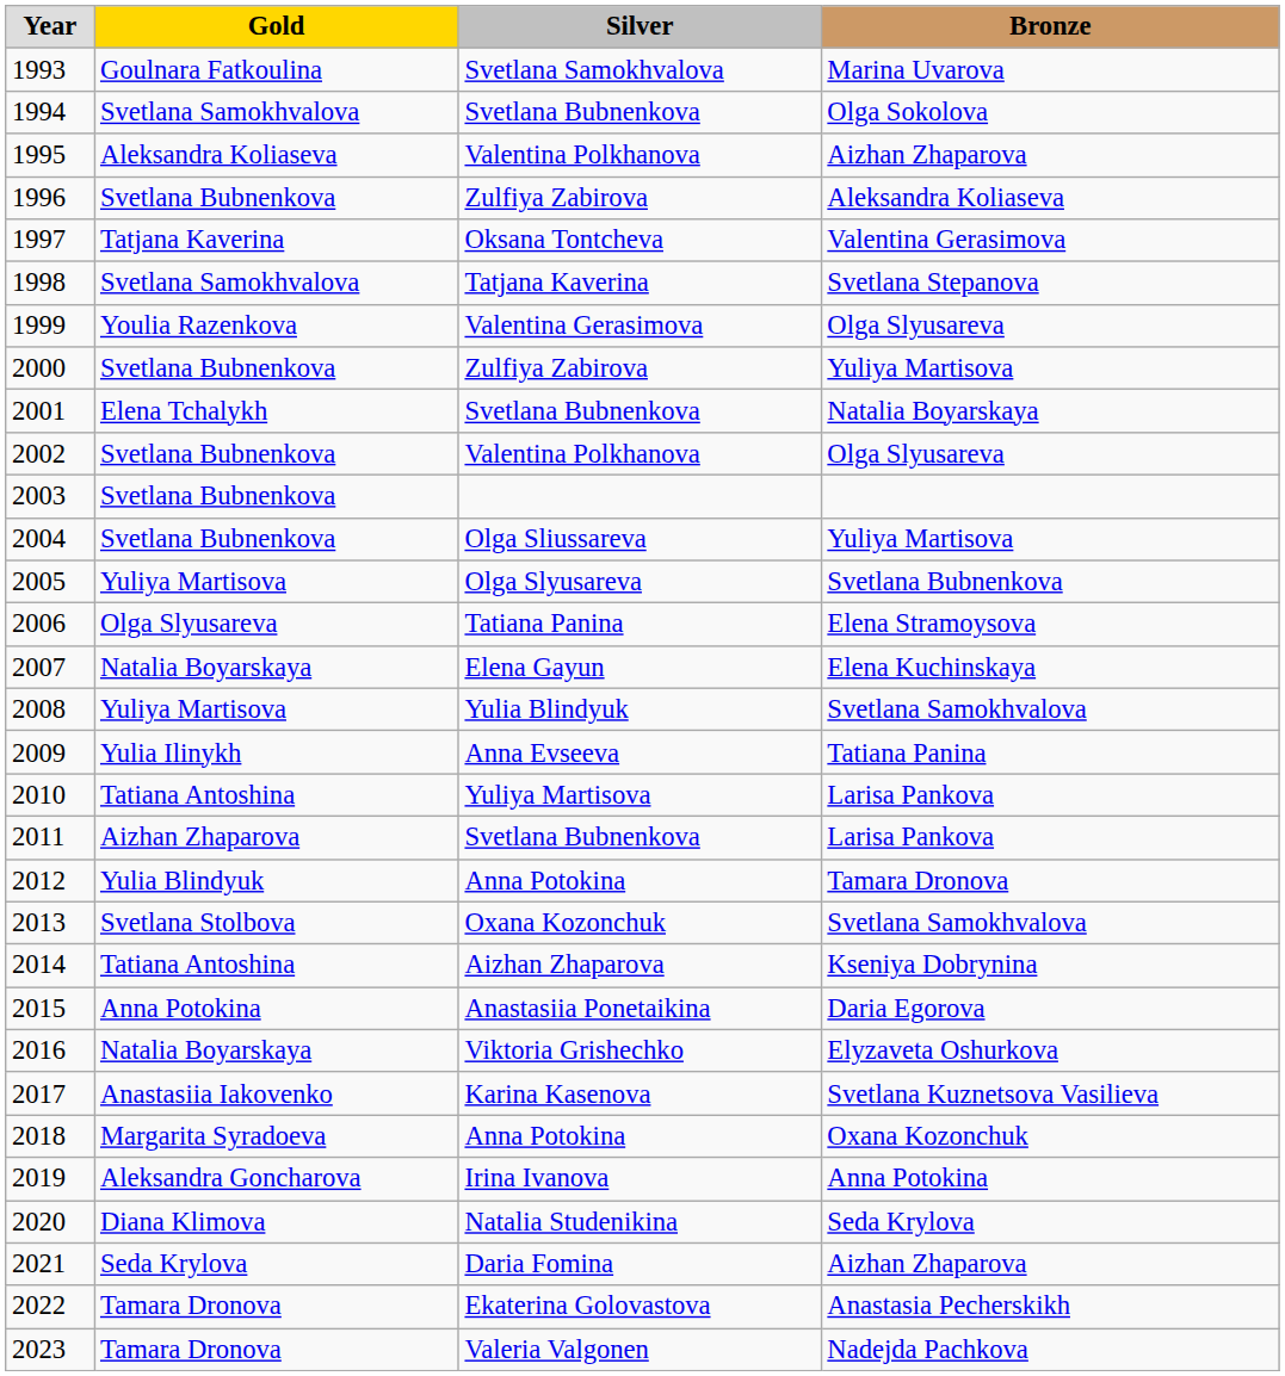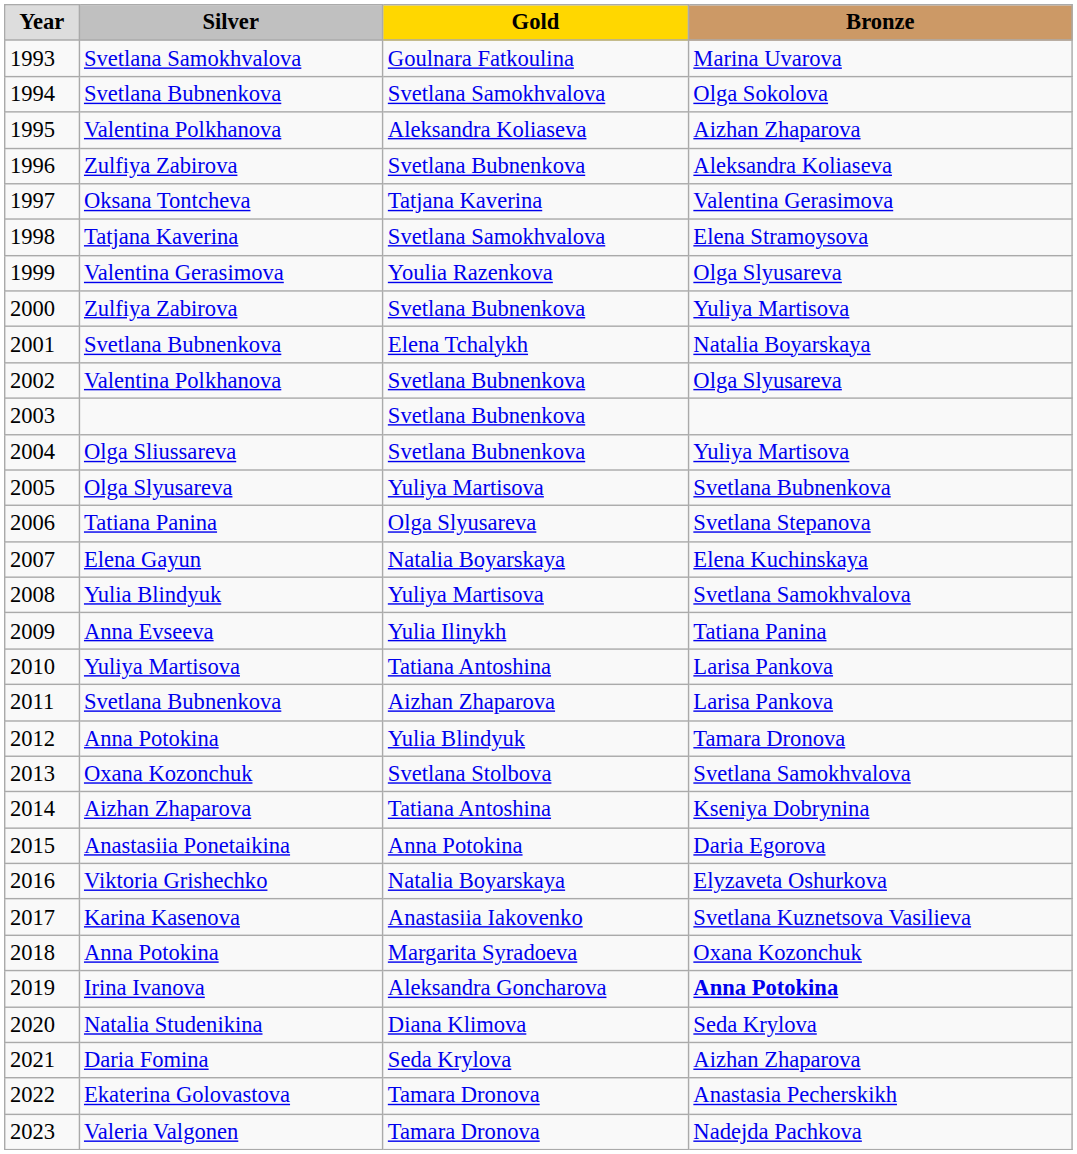 <table class="wikitable" style="width: 60%; text-align:left;">
 <tr>
 <td style="background:#DDDDDD; font-weight:bold; text-align:center;">Year</td>
+<td style="background:silver; font-weight:bold; text-align:center;">Silver</td>
 <td style="background:gold; font-weight:bold; text-align:center;">Gold</td>
-<td style="background:silver; font-weight:bold; text-align:center;">Silver</td>
 <td style="background:#cc9966; font-weight:bold; text-align:center;">Bronze</td>
 </tr>
 <tr>
 <td>1993</td>
+<td><a href='#'>Svetlana Samokhvalova</a></td>
 <td><a href='#'>Goulnara Fatkoulina</a></td>
-<td><a href='#'>Svetlana Samokhvalova</a></td>
 <td><a href='#'>Marina Uvarova</a></td>
 </tr>
 <tr>
 <td>1994</td>
+<td><a href='#'>Svetlana Bubnenkova</a></td>
 <td><a href='#'>Svetlana Samokhvalova</a></td>
-<td><a href='#'>Svetlana Bubnenkova</a></td>
 <td><a href='#'>Olga Sokolova</a></td>
 </tr>
 <tr>
 <td>1995</td>
+<td><a href='#'>Valentina Polkhanova</a></td>
 <td><a href='#'>Aleksandra Koliaseva</a></td>
-<td><a href='#'>Valentina Polkhanova</a></td>
 <td><a href='#'>Aizhan Zhaparova</a></td>
 </tr>
 <tr>
 <td>1996</td>
+<td><a href='#'>Zulfiya Zabirova</a></td>
 <td><a href='#'>Svetlana Bubnenkova</a></td>
-<td><a href='#'>Zulfiya Zabirova</a></td>
 <td><a href='#'>Aleksandra Koliaseva</a></td>
 </tr>
 <tr>
 <td>1997</td>
+<td><a href='#'>Oksana Tontcheva</a></td>
 <td><a href='#'>Tatjana Kaverina</a></td>
-<td><a href='#'>Oksana Tontcheva</a></td>
 <td><a href='#'>Valentina Gerasimova</a></td>
 </tr>
 <tr>
 <td>1998</td>
+<td><a href='#'>Tatjana Kaverina</a></td>
 <td><a href='#'>Svetlana Samokhvalova</a></td>
-<td><a href='#'>Tatjana Kaverina</a></td>
-<td><a href='#'>Svetlana Stepanova</a></td>
+<td><a href='#'>Elena Stramoysova</a></td>
 </tr>
 <tr>
 <td>1999</td>
+<td><a href='#'>Valentina Gerasimova</a></td>
 <td><a href='#'>Youlia Razenkova</a></td>
-<td><a href='#'>Valentina Gerasimova</a></td>
 <td><a href='#'>Olga Slyusareva</a></td>
 </tr>
 <tr>
 <td>2000</td>
+<td><a href='#'>Zulfiya Zabirova</a></td>
 <td><a href='#'>Svetlana Bubnenkova</a></td>
-<td><a href='#'>Zulfiya Zabirova</a></td>
 <td><a href='#'>Yuliya Martisova</a></td>
 </tr>
 <tr>
 <td>2001</td>
+<td><a href='#'>Svetlana Bubnenkova</a></td>
 <td><a href='#'>Elena Tchalykh</a></td>
-<td><a href='#'>Svetlana Bubnenkova</a></td>
 <td><a href='#'>Natalia Boyarskaya</a></td>
 </tr>
 <tr>
 <td>2002</td>
+<td><a href='#'>Valentina Polkhanova</a></td>
 <td><a href='#'>Svetlana Bubnenkova</a></td>
-<td><a href='#'>Valentina Polkhanova</a></td>
 <td><a href='#'>Olga Slyusareva</a></td>
 </tr>
 <tr>
 <td>2003</td>
+<td></td>
 <td><a href='#'>Svetlana Bubnenkova</a></td>
-<td></td>
 <td></td>
 </tr>
 <tr>
 <td>2004</td>
+<td><a href='#'>Olga Sliussareva</a></td>
 <td><a href='#'>Svetlana Bubnenkova</a></td>
-<td><a href='#'>Olga Sliussareva</a></td>
 <td><a href='#'>Yuliya Martisova</a></td>
 </tr>
 <tr>
 <td>2005</td>
+<td><a href='#'>Olga Slyusareva</a></td>
 <td><a href='#'>Yuliya Martisova</a></td>
-<td><a href='#'>Olga Slyusareva</a></td>
 <td><a href='#'>Svetlana Bubnenkova</a></td>
 </tr>
 <tr>
 <td>2006</td>
+<td><a href='#'>Tatiana Panina</a></td>
 <td><a href='#'>Olga Slyusareva</a></td>
-<td><a href='#'>Tatiana Panina</a></td>
-<td><a href='#'>Elena Stramoysova</a></td>
+<td><a href='#'>Svetlana Stepanova</a></td>
 </tr>
 <tr>
 <td>2007</td>
+<td><a href='#'>Elena Gayun</a></td>
 <td><a href='#'>Natalia Boyarskaya</a></td>
-<td><a href='#'>Elena Gayun</a></td>
 <td><a href='#'>Elena Kuchinskaya</a></td>
 </tr>
 <tr>
 <td>2008</td>
+<td><a href='#'>Yulia Blindyuk</a></td>
 <td><a href='#'>Yuliya Martisova</a></td>
-<td><a href='#'>Yulia Blindyuk</a></td>
 <td><a href='#'>Svetlana Samokhvalova</a></td>
 </tr>
 <tr>
 <td>2009</td>
+<td><a href='#'>Anna Evseeva</a></td>
 <td><a href='#'>Yulia Ilinykh</a></td>
-<td><a href='#'>Anna Evseeva</a></td>
 <td><a href='#'>Tatiana Panina</a></td>
 </tr>
 <tr>
 <td>2010</td>
+<td><a href='#'>Yuliya Martisova</a></td>
 <td><a href='#'>Tatiana Antoshina</a></td>
-<td><a href='#'>Yuliya Martisova</a></td>
 <td><a href='#'>Larisa Pankova</a></td>
 </tr>
 <tr>
 <td>2011</td>
+<td><a href='#'>Svetlana Bubnenkova</a></td>
 <td><a href='#'>Aizhan Zhaparova</a></td>
-<td><a href='#'>Svetlana Bubnenkova</a></td>
 <td><a href='#'>Larisa Pankova</a></td>
 </tr>
 <tr>
 <td>2012</td>
+<td><a href='#'>Anna Potokina</a></td>
 <td><a href='#'>Yulia Blindyuk</a></td>
-<td><a href='#'>Anna Potokina</a></td>
 <td><a href='#'>Tamara Dronova</a></td>
 </tr>
 <tr>
 <td>2013</td>
+<td><a href='#'>Oxana Kozonchuk</a></td>
 <td><a href='#'>Svetlana Stolbova</a></td>
-<td><a href='#'>Oxana Kozonchuk</a></td>
 <td><a href='#'>Svetlana Samokhvalova</a></td>
 </tr>
 <tr>
 <td>2014</td>
+<td><a href='#'>Aizhan Zhaparova</a></td>
 <td><a href='#'>Tatiana Antoshina</a></td>
-<td><a href='#'>Aizhan Zhaparova</a></td>
 <td><a href='#'>Kseniya Dobrynina</a></td>
 </tr>
 <tr>
 <td>2015</td>
+<td><a href='#'>Anastasiia Ponetaikina</a></td>
 <td><a href='#'>Anna Potokina</a></td>
-<td><a href='#'>Anastasiia Ponetaikina</a></td>
 <td><a href='#'>Daria Egorova</a></td>
 </tr>
 <tr>
 <td>2016</td>
+<td><a href='#'>Viktoria Grishechko</a></td>
 <td><a href='#'>Natalia Boyarskaya</a></td>
-<td><a href='#'>Viktoria Grishechko</a></td>
 <td><a href='#'>Elyzaveta Oshurkova</a></td>
 </tr>
 <tr>
 <td>2017</td>
+<td><a href='#'>Karina Kasenova</a></td>
 <td><a href='#'>Anastasiia Iakovenko</a></td>
-<td><a href='#'>Karina Kasenova</a></td>
 <td><a href='#'>Svetlana Kuznetsova Vasilieva</a></td>
 </tr>
 <tr>
 <td>2018</td>
+<td><a href='#'>Anna Potokina</a></td>
 <td><a href='#'>Margarita Syradoeva</a></td>
-<td><a href='#'>Anna Potokina</a></td>
 <td><a href='#'>Oxana Kozonchuk</a></td>
 </tr>
 <tr>
 <td>2019</td>
+<td><a href='#'>Irina Ivanova</a></td>
 <td><a href='#'>Aleksandra Goncharova</a></td>
-<td><a href='#'>Irina Ivanova</a></td>
-<td><a href='#'>Anna Potokina</a></td>
+<td><strong><a href='#'>Anna Potokina</a></strong></td>
 </tr>
 <tr>
 <td>2020</td>
+<td><a href='#'>Natalia Studenikina</a></td>
 <td><a href='#'>Diana Klimova</a></td>
-<td><a href='#'>Natalia Studenikina</a></td>
 <td><a href='#'>Seda Krylova</a></td>
 </tr>
 <tr>
 <td>2021</td>
+<td><a href='#'>Daria Fomina</a></td>
 <td><a href='#'>Seda Krylova</a></td>
-<td><a href='#'>Daria Fomina</a></td>
 <td><a href='#'>Aizhan Zhaparova</a></td>
 </tr>
 <tr>
 <td>2022</td>
+<td><a href='#'>Ekaterina Golovastova</a></td>
 <td><a href='#'>Tamara Dronova</a></td>
-<td><a href='#'>Ekaterina Golovastova</a></td>
 <td><a href='#'>Anastasia Pecherskikh</a></td>
 </tr>
 <tr>
 <td>2023</td>
+<td><a href='#'>Valeria Valgonen</a></td>
 <td><a href='#'>Tamara Dronova</a></td>
-<td><a href='#'>Valeria Valgonen</a></td>
 <td><a href='#'>Nadejda Pachkova</a></td>
 </tr>
 </table>
